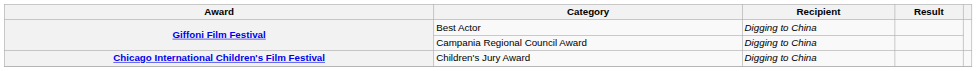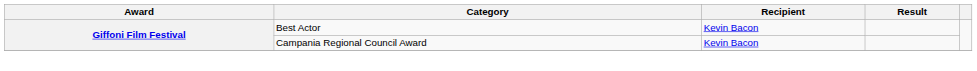 <table class="wikitable unsortable plainrowheaders" style="width:80%;">
 <tr>
 <th scope="col">Award</th>
 <th scope="col">Category</th>
 <th scope="col">Recipient</th>
 <th scope="col">Result</th>
 <th scope="col" class="unsortable"></th>
 </tr>
 <tr>
 <th scope="row" rowspan="2"><a href='#'>Giffoni Film Festival</a></th>
 <td>Best Actor</td>
-<td><em>Digging to China</em></td>
+<td><a href='#'>Kevin Bacon</a></td>
 <td></td>
 <td rowspan="2" style="text-align:center;"></td>
 </tr>
 <tr>
 <td>Campania Regional Council Award</td>
-<td><em>Digging to China</em></td>
+<td><a href='#'>Kevin Bacon</a></td>
 <td></td>
-</tr>
-<tr>
-<th scope="row"><a href='#'>Chicago International Children's Film Festival</a></th>
-<td>Children's Jury Award</td>
-<td><em>Digging to China</em></td>
-<td></td>
-<td style="text-align:center;"></td>
 </tr>
 <tr>
 </tr>
 </table>
